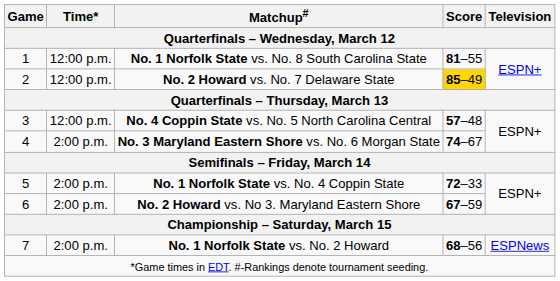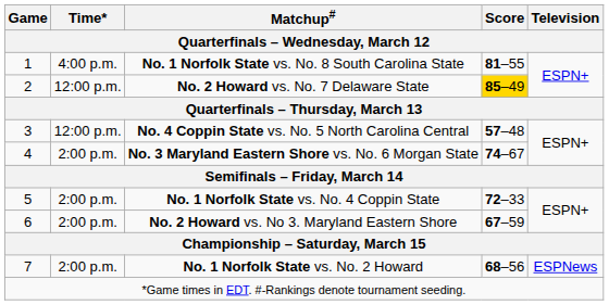 <table class="wikitable" style="font-size: 95%;text-align:center">
 <tr>
 <th>Game</th>
 <th>Time*</th>
 <th>Matchup<sup>#</sup></th>
 <th>Score</th>
 <th>Television</th>
 </tr>
 <tr>
 <th colspan="6">Quarterfinals – Wednesday, March 12</th>
 </tr>
 <tr>
 <td>1</td>
-<td>12:00 p.m.</td>
+<td>4:00 p.m.</td>
 <td><strong>No. 1 Norfolk State</strong> vs. No. 8 South Carolina State</td>
 <td><strong>81</strong>–55</td>
 <td rowspan="2"><a href='#'>ESPN+</a></td>
 </tr>
 <tr>
 <td>2</td>
 <td>12:00 p.m.</td>
 <td><strong>No. 2 Howard</strong> vs. No. 7 Delaware State</td>
 <td style="background: gold;"><strong>85</strong>–49</td>
 </tr>
 <tr>
 <th colspan="6">Quarterfinals – Thursday, March 13</th>
 </tr>
 <tr>
 <td>3</td>
 <td>12:00 p.m.</td>
 <td><strong>No. 4 Coppin State</strong> vs. No. 5 North Carolina Central</td>
 <td><strong>57</strong>–48</td>
 <td rowspan="2">ESPN+</td>
 </tr>
 <tr>
 <td>4</td>
 <td>2:00 p.m.</td>
 <td><strong>No. 3 Maryland Eastern Shore</strong> vs. No. 6 Morgan State</td>
 <td><strong>74</strong>–67</td>
 </tr>
 <tr>
 <th colspan="6">Semifinals – Friday, March 14</th>
 </tr>
 <tr>
 <td>5</td>
 <td>2:00 p.m.</td>
 <td><strong>No. 1 Norfolk State</strong> vs. No. 4 Coppin State</td>
 <td><strong>72</strong>–33</td>
 <td rowspan="2">ESPN+</td>
 </tr>
 <tr>
 <td>6</td>
 <td>2:00 p.m.</td>
 <td><strong>No. 2 Howard</strong> vs. No 3. Maryland Eastern Shore</td>
 <td><strong>67</strong>–59</td>
 </tr>
 <tr>
 <th colspan="6">Championship – Saturday, March 15</th>
 </tr>
 <tr>
 <td>7</td>
 <td>2:00 p.m.</td>
 <td><strong>No. 1 Norfolk State</strong> vs. No. 2 Howard</td>
 <td><strong>68</strong>–56</td>
 <td rowspan="1"><a href='#'>ESPNews</a></td>
 </tr>
 <tr>
 <td colspan="6"><small>*Game times in <a href='#'>EDT</a>. #-Rankings denote tournament seeding.</small></td>
 </tr>
 </table>
